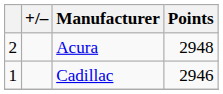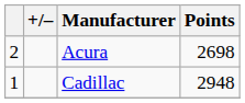 <table class="wikitable" style="font-size: 95%;">
 <tr>
 <th scope="col"></th>
 <th scope="col">+/–</th>
 <th scope="col">Manufacturer</th>
 <th scope="col">Points</th>
 </tr>
 <tr>
 <td align=center>2</td>
 <td align="left"></td>
 <td> <a href='#'>Acura</a></td>
-<td align=right>2948</td>
+<td align=right>2698</td>
 </tr>
 <tr>
 <td align=center>1</td>
 <td align="left"></td>
 <td> <a href='#'>Cadillac</a></td>
-<td align=right>2946</td>
+<td align=right>2948</td>
 </tr>
 <tr>
 </tr>
 </table>
